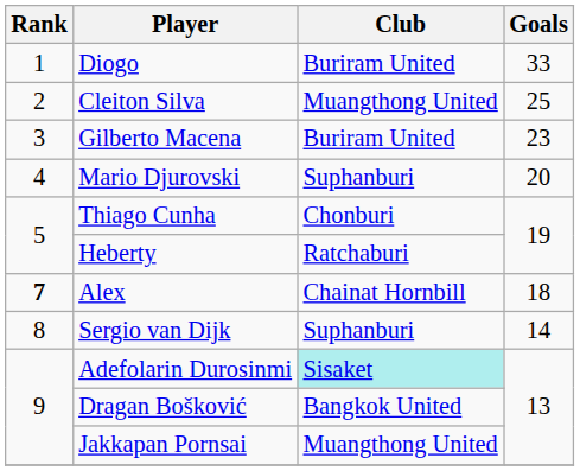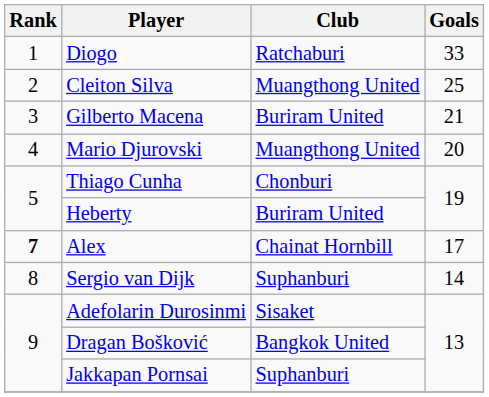 <table class="wikitable" style="text-align:center">
 <tr>
 <th>Rank</th>
 <th>Player</th>
 <th>Club</th>
 <th>Goals</th>
 </tr>
 <tr>
 <td>1</td>
 <td align="left"> <a href='#'>Diogo</a></td>
-<td align="left"><a href='#'>Buriram United</a></td>
+<td align="left"><a href='#'>Ratchaburi</a></td>
 <td>33</td>
 </tr>
 <tr>
 <td>2</td>
 <td align="left"> <a href='#'>Cleiton Silva</a></td>
 <td align="left"><a href='#'>Muangthong United</a></td>
 <td>25</td>
 </tr>
 <tr>
 <td>3</td>
 <td align="left"> <a href='#'>Gilberto Macena</a></td>
 <td align="left"><a href='#'>Buriram United</a></td>
-<td>23</td>
+<td>21</td>
 </tr>
 <tr>
 <td>4</td>
 <td align="left"> <a href='#'>Mario Djurovski</a></td>
-<td align="left"><a href='#'>Suphanburi</a></td>
+<td align="left"><a href='#'>Muangthong United</a></td>
 <td>20</td>
 </tr>
 <tr>
 <td rowspan="2">5</td>
 <td align="left"> <a href='#'>Thiago Cunha</a></td>
 <td align="left"><a href='#'>Chonburi</a></td>
 <td rowspan="2">19</td>
 </tr>
 <tr>
 <td align="left"> <a href='#'>Heberty</a></td>
-<td align="left"><a href='#'>Ratchaburi</a></td>
+<td align="left"><a href='#'>Buriram United</a></td>
 </tr>
 <tr>
 <td><strong>7</strong></td>
 <td align="left"> <a href='#'>Alex</a></td>
 <td align="left"><a href='#'>Chainat Hornbill</a></td>
-<td>18</td>
+<td>17</td>
 </tr>
 <tr>
 <td>8</td>
 <td align="left"> <a href='#'>Sergio van Dijk</a></td>
 <td align="left"><a href='#'>Suphanburi</a></td>
 <td>14</td>
 </tr>
 <tr>
 <td rowspan="3">9</td>
 <td align="left"> <a href='#'>Adefolarin Durosinmi</a></td>
-<td align="left" style="background: paleturquoise;"><a href='#'>Sisaket</a></td>
+<td align="left"><a href='#'>Sisaket</a></td>
 <td rowspan="3">13</td>
 </tr>
 <tr>
 <td align="left"> <a href='#'>Dragan Bošković</a></td>
 <td align="left"><a href='#'>Bangkok United</a></td>
 </tr>
 <tr>
 <td align="left"> <a href='#'>Jakkapan Pornsai</a></td>
-<td align="left"><a href='#'>Muangthong United</a></td>
+<td align="left"><a href='#'>Suphanburi</a></td>
 </tr>
 <tr>
 </tr>
 </table>
